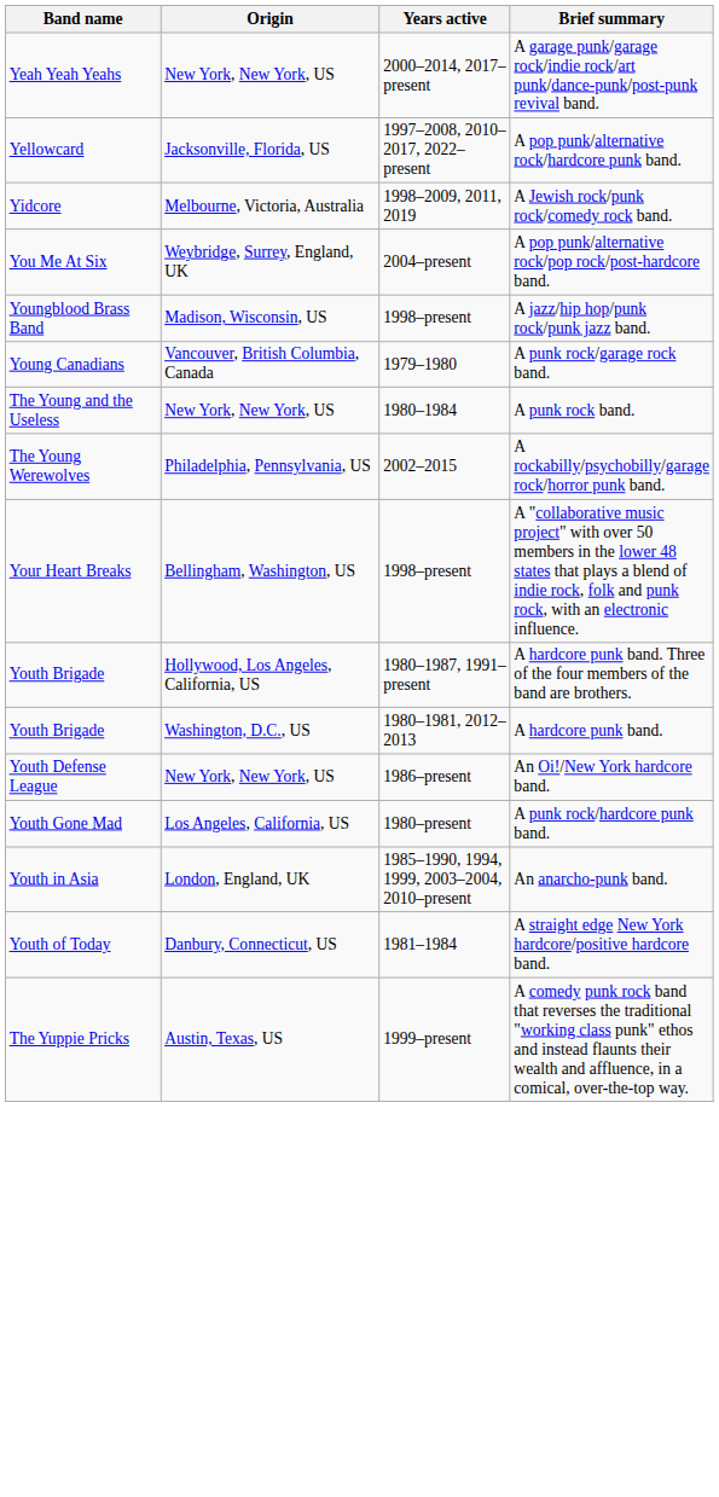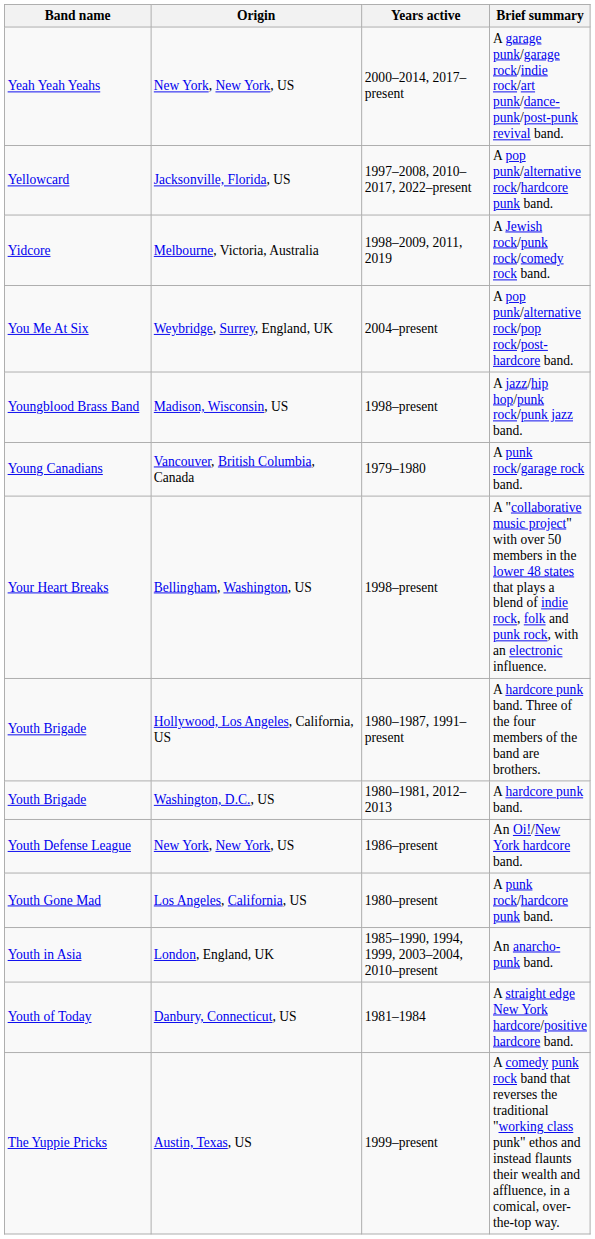 <table class="wikitable" style="font-size:90%; width:100%;">
 <tr>
 <th style="width:13em">Band name</th>
 <th style="width:20em">Origin</th>
 <th style="width:12em">Years active</th>
 <th>Brief summary</th>
 </tr>
 <tr>
 <td><a href='#'>Yeah Yeah Yeahs</a></td>
 <td><a href='#'>New York</a>, <a href='#'>New York</a>, US</td>
 <td>2000–2014, 2017–present</td>
 <td>A <a href='#'>garage punk</a>/<a href='#'>garage rock</a>/<a href='#'>indie rock</a>/<a href='#'>art punk</a>/<a href='#'>dance-punk</a>/<a href='#'>post-punk revival</a> band.</td>
 </tr>
 <tr>
 <td><a href='#'>Yellowcard</a></td>
 <td><a href='#'>Jacksonville, Florida</a>, US</td>
 <td>1997–2008, 2010–2017, 2022–present</td>
 <td>A <a href='#'>pop punk</a>/<a href='#'>alternative rock</a>/<a href='#'>hardcore punk</a> band.</td>
 </tr>
 <tr>
 <td><a href='#'>Yidcore</a></td>
 <td><a href='#'>Melbourne</a>, Victoria, Australia</td>
 <td>1998–2009, 2011, 2019</td>
 <td>A <a href='#'>Jewish rock</a>/<a href='#'>punk rock</a>/<a href='#'>comedy rock</a> band.</td>
 </tr>
 <tr>
 <td><a href='#'>You Me At Six</a></td>
 <td><a href='#'>Weybridge</a>, <a href='#'>Surrey</a>, England, UK</td>
 <td>2004–present</td>
 <td>A <a href='#'>pop punk</a>/<a href='#'>alternative rock</a>/<a href='#'>pop rock</a>/<a href='#'>post-hardcore</a> band.</td>
 </tr>
 <tr>
 <td><a href='#'>Youngblood Brass Band</a></td>
 <td><a href='#'>Madison, Wisconsin</a>, US</td>
 <td>1998–present</td>
 <td>A <a href='#'>jazz</a>/<a href='#'>hip hop</a>/<a href='#'>punk rock</a>/<a href='#'>punk jazz</a> band.</td>
 </tr>
 <tr>
 <td><a href='#'>Young Canadians</a></td>
 <td><a href='#'>Vancouver</a>, <a href='#'>British Columbia</a>, Canada</td>
 <td>1979–1980</td>
 <td>A <a href='#'>punk rock</a>/<a href='#'>garage rock</a> band.</td>
-</tr>
-<tr>
-<td><a href='#'>The Young and the Useless</a></td>
-<td><a href='#'>New York</a>, <a href='#'>New York</a>, US</td>
-<td>1980–1984</td>
-<td>A <a href='#'>punk rock</a> band.</td>
-</tr>
-<tr>
-<td><a href='#'>The Young Werewolves</a></td>
-<td><a href='#'>Philadelphia</a>, <a href='#'>Pennsylvania</a>, US</td>
-<td>2002–2015</td>
-<td>A <a href='#'>rockabilly</a>/<a href='#'>psychobilly</a>/<a href='#'>garage rock</a>/<a href='#'>horror punk</a> band.</td>
 </tr>
 <tr>
 <td><a href='#'>Your Heart Breaks</a></td>
 <td><a href='#'>Bellingham</a>, <a href='#'>Washington</a>, US</td>
 <td>1998–present</td>
 <td>A "<a href='#'>collaborative music project</a>" with over 50 members in the <a href='#'>lower 48 states</a> that plays a blend of <a href='#'>indie rock</a>, <a href='#'>folk</a> and <a href='#'>punk rock</a>, with an <a href='#'>electronic</a> influence.</td>
 </tr>
 <tr>
 <td><a href='#'>Youth Brigade</a></td>
 <td><a href='#'>Hollywood, Los Angeles</a>, California, US</td>
 <td>1980–1987, 1991–present</td>
 <td>A <a href='#'>hardcore punk</a> band. Three of the four members of the band are brothers.</td>
 </tr>
 <tr>
 <td><a href='#'>Youth Brigade</a></td>
 <td><a href='#'>Washington, D.C.</a>, US</td>
 <td>1980–1981, 2012–2013</td>
 <td>A <a href='#'>hardcore punk</a> band.</td>
 </tr>
 <tr>
 <td><a href='#'>Youth Defense League</a></td>
 <td><a href='#'>New York</a>, <a href='#'>New York</a>, US</td>
 <td>1986–present</td>
 <td>An <a href='#'>Oi!</a>/<a href='#'>New York hardcore</a> band.</td>
 </tr>
 <tr>
 <td><a href='#'>Youth Gone Mad</a></td>
 <td><a href='#'>Los Angeles</a>, <a href='#'>California</a>, US</td>
 <td>1980–present</td>
 <td>A <a href='#'>punk rock</a>/<a href='#'>hardcore punk</a> band.</td>
 </tr>
 <tr>
 <td><a href='#'>Youth in Asia</a></td>
 <td><a href='#'>London</a>, England, UK</td>
 <td>1985–1990, 1994, 1999, 2003–2004, 2010–present</td>
 <td>An <a href='#'>anarcho-punk</a> band.</td>
 </tr>
 <tr>
 <td><a href='#'>Youth of Today</a></td>
 <td><a href='#'>Danbury, Connecticut</a>, US</td>
 <td>1981–1984</td>
 <td>A <a href='#'>straight edge</a> <a href='#'>New York hardcore</a>/<a href='#'>positive hardcore</a> band.</td>
 </tr>
 <tr>
 <td><a href='#'>The Yuppie Pricks</a></td>
 <td><a href='#'>Austin, Texas</a>, US</td>
 <td>1999–present</td>
 <td>A <a href='#'>comedy</a> <a href='#'>punk rock</a> band that reverses the traditional "<a href='#'>working class</a> punk" ethos and instead flaunts their wealth and affluence, in a comical, over-the-top way.</td>
 </tr>
 </table>
